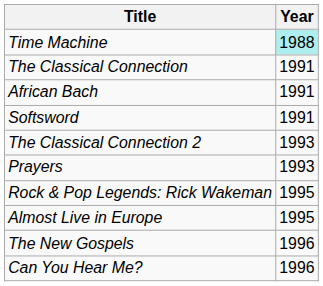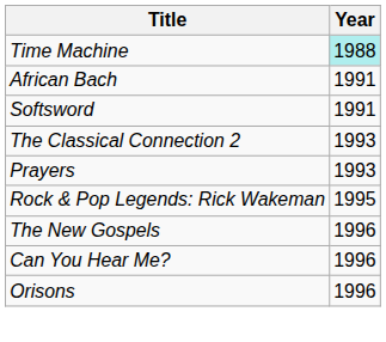 <table class="wikitable">
 <tr>
 <th>Title</th>
 <th>Year</th>
 </tr>
 <tr>
 <td><em>Time Machine</em></td>
 <td style="background: paleturquoise;">1988</td>
-</tr>
-<tr>
-<td><em>The Classical Connection</em></td>
-<td>1991</td>
 </tr>
 <tr>
 <td><em>African Bach</em></td>
 <td>1991</td>
 </tr>
 <tr>
 <td><em>Softsword</em></td>
 <td>1991</td>
 </tr>
 <tr>
 <td><em>The Classical Connection 2</em></td>
 <td>1993</td>
 </tr>
 <tr>
 <td><em>Prayers</em></td>
 <td>1993</td>
 </tr>
 <tr>
 <td><em>Rock & Pop Legends: Rick Wakeman</em></td>
 <td>1995</td>
 </tr>
 <tr>
-<td><em>Almost Live in Europe</em></td>
-<td>1995</td>
-</tr>
-<tr>
 <td><em>The New Gospels</em></td>
 <td>1996</td>
 </tr>
 <tr>
 <td><em>Can You Hear Me?</em></td>
 <td>1996</td>
 </tr>
+<tr>
+<td><em>Orisons</em></td>
+<td>1996</td>
+</tr>
 </table>
